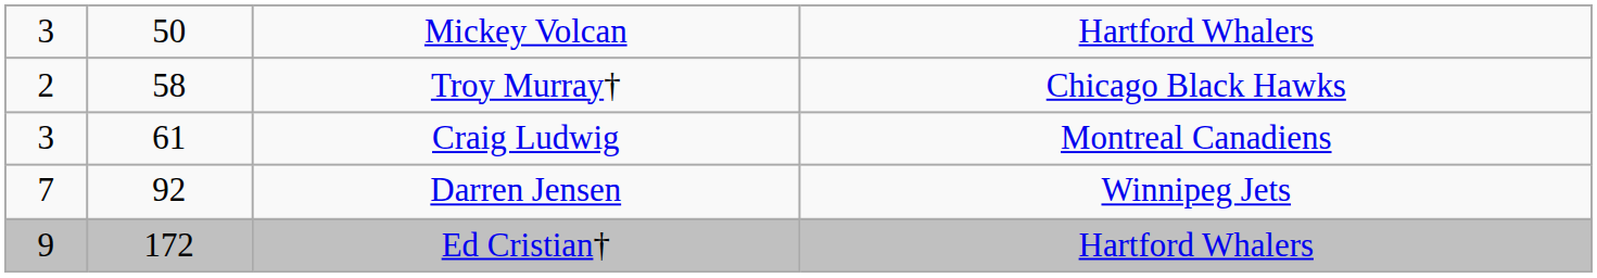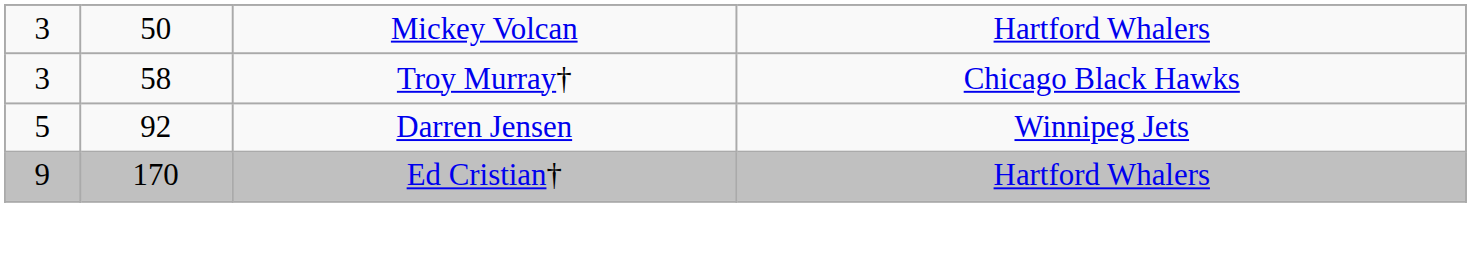 <table class="wikitable" width="60%">
 <tr align="center" bgcolor="">
 <td>3</td>
 <td>50</td>
 <td><a href='#'>Mickey Volcan</a></td>
 <td><a href='#'>Hartford Whalers</a></td>
 </tr>
 <tr align="center" bgcolor="">
-<td>2</td>
+<td>3</td>
 <td>58</td>
 <td><a href='#'>Troy Murray</a>†</td>
 <td><a href='#'>Chicago Black Hawks</a></td>
 </tr>
 <tr align="center" bgcolor="">
-<td>3</td>
-<td>61</td>
-<td><a href='#'>Craig Ludwig</a></td>
-<td><a href='#'>Montreal Canadiens</a></td>
-</tr>
-<tr align="center" bgcolor="">
-<td>7</td>
+<td>5</td>
 <td>92</td>
 <td><a href='#'>Darren Jensen</a></td>
 <td><a href='#'>Winnipeg Jets</a></td>
 </tr>
 <tr align="center" bgcolor="C0C0C0">
 <td>9</td>
-<td>172</td>
+<td>170</td>
 <td><a href='#'>Ed Cristian</a>†</td>
 <td><a href='#'>Hartford Whalers</a></td>
 </tr>
 </table>
